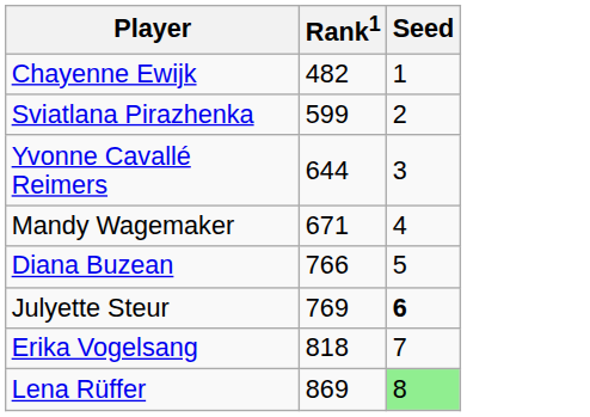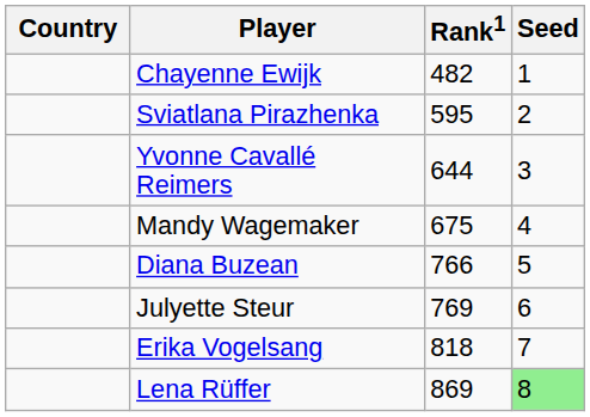 <table class="sortable wikitable">
 <tr>
+<th width="70">Country</th>
 <th width="175">Player</th>
 <th>Rank<sup>1</sup></th>
 <th>Seed</th>
 </tr>
 <tr>
+<td></td>
 <td><a href='#'>Chayenne Ewijk</a></td>
 <td>482</td>
 <td>1</td>
 </tr>
 <tr>
+<td></td>
 <td><a href='#'>Sviatlana Pirazhenka</a></td>
-<td>599</td>
+<td>595</td>
 <td>2</td>
 </tr>
 <tr>
+<td></td>
 <td><a href='#'>Yvonne Cavallé Reimers</a></td>
 <td>644</td>
 <td>3</td>
 </tr>
 <tr>
+<td></td>
 <td>Mandy Wagemaker</td>
-<td>671</td>
+<td>675</td>
 <td>4</td>
 </tr>
 <tr>
+<td></td>
 <td><a href='#'>Diana Buzean</a></td>
 <td>766</td>
 <td>5</td>
 </tr>
 <tr>
+<td></td>
 <td>Julyette Steur</td>
 <td>769</td>
-<td><strong>6</strong></td>
+<td>6</td>
 </tr>
 <tr>
+<td></td>
 <td><a href='#'>Erika Vogelsang</a></td>
 <td>818</td>
 <td>7</td>
 </tr>
 <tr>
+<td></td>
 <td><a href='#'>Lena Rüffer</a></td>
 <td>869</td>
 <td style="background: lightgreen;">8</td>
 </tr>
 </table>
